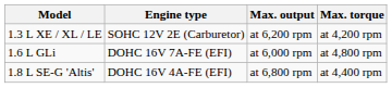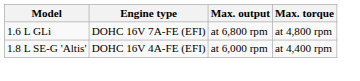 <table class="wikitable">
 <tr>
 <th>Model</th>
 <th>Engine type</th>
 <th>Max. output</th>
 <th>Max. torque</th>
 </tr>
 <tr>
-<td>1.3 L XE / XL / LE</td>
-<td>SOHC 12V 2E (Carburetor)</td>
-<td> at 6,200 rpm</td>
-<td> at 4,200 rpm</td>
-</tr>
-<tr>
 <td>1.6 L GLi</td>
 <td>DOHC 16V 7A-FE (EFI)</td>
-<td> at 6,000 rpm</td>
+<td> at 6,800 rpm</td>
 <td> at 4,800 rpm</td>
 </tr>
 <tr>
 <td>1.8 L SE-G 'Altis'</td>
 <td>DOHC 16V 4A-FE (EFI)</td>
-<td> at 6,800 rpm</td>
+<td> at 6,000 rpm</td>
 <td> at 4,400 rpm</td>
 </tr>
 </table>
